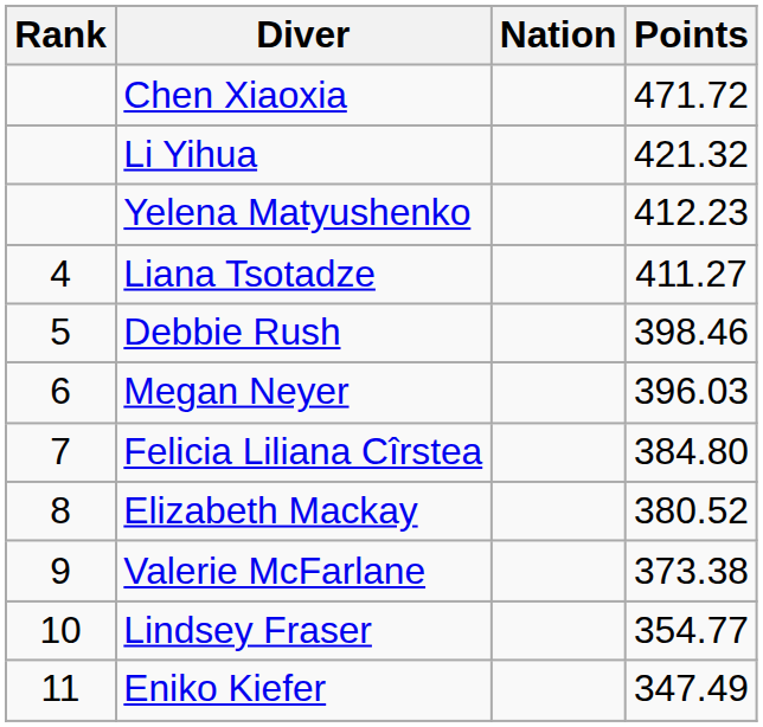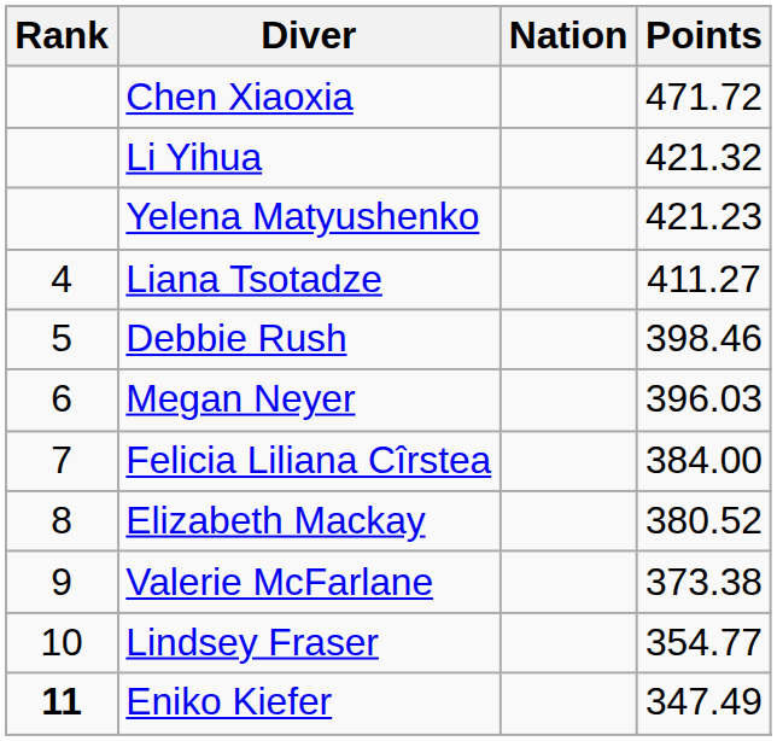 <table class="wikitable sortable" style="text-align:center">
 <tr>
 <th>Rank</th>
 <th>Diver</th>
 <th>Nation</th>
 <th>Points</th>
 </tr>
 <tr>
 <td></td>
 <td align=left><a href='#'>Chen Xiaoxia</a></td>
 <td align=left></td>
 <td>471.72</td>
 </tr>
 <tr>
 <td></td>
 <td align=left><a href='#'>Li Yihua</a></td>
 <td align=left></td>
 <td>421.32</td>
 </tr>
 <tr>
 <td></td>
 <td align=left><a href='#'>Yelena Matyushenko</a></td>
 <td align=left></td>
-<td>412.23</td>
+<td>421.23</td>
 </tr>
 <tr>
 <td>4</td>
 <td align=left><a href='#'>Liana Tsotadze</a></td>
 <td align=left></td>
 <td>411.27</td>
 </tr>
 <tr>
 <td>5</td>
 <td align=left><a href='#'>Debbie Rush</a></td>
 <td align=left></td>
 <td>398.46</td>
 </tr>
 <tr>
 <td>6</td>
 <td align=left><a href='#'>Megan Neyer</a></td>
 <td align=left></td>
 <td>396.03</td>
 </tr>
 <tr>
 <td>7</td>
 <td align=left><a href='#'>Felicia Liliana Cîrstea</a></td>
 <td align=left></td>
-<td>384.80</td>
+<td>384.00</td>
 </tr>
 <tr>
 <td>8</td>
 <td align=left><a href='#'>Elizabeth Mackay</a></td>
 <td align=left></td>
 <td>380.52</td>
 </tr>
 <tr>
 <td>9</td>
 <td align=left><a href='#'>Valerie McFarlane</a></td>
 <td align=left></td>
 <td>373.38</td>
 </tr>
 <tr>
 <td>10</td>
 <td align=left><a href='#'>Lindsey Fraser</a></td>
 <td align=left></td>
 <td>354.77</td>
 </tr>
 <tr>
-<td>11</td>
+<td><strong>11</strong></td>
 <td align=left><a href='#'>Eniko Kiefer</a></td>
 <td align=left></td>
 <td>347.49</td>
 </tr>
 </table>
